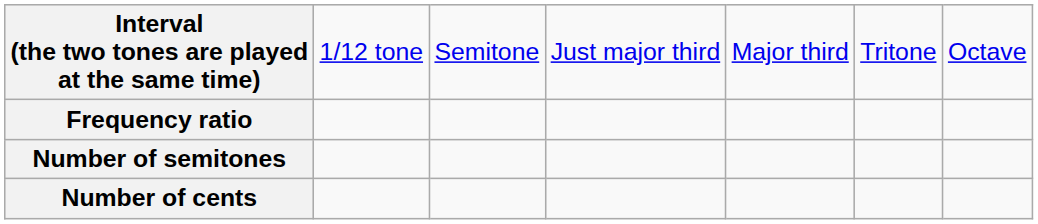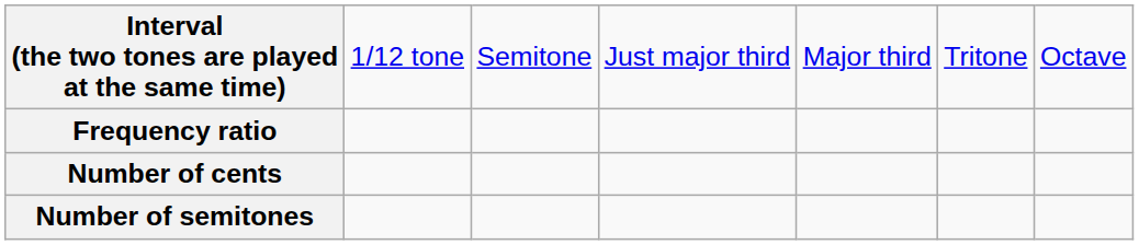 <table class="wikitable" style="text-align:center;">
 <tr>
 <th>Interval<br> <span>(the two tones are played<br> at the same time)</span></th>
 <td><a href='#'>1/12 tone</a><br> </td>
 <td><a href='#'>Semitone</a><br> </td>
 <td><a href='#'>Just major third</a><br> </td>
 <td><a href='#'>Major third</a><br> </td>
 <td><a href='#'>Tritone</a><br> </td>
 <td><a href='#'>Octave</a><br> </td>
 </tr>
 <tr>
 <th><strong>Frequency ratio</strong><br></th>
 <td></td>
 <td></td>
 <td></td>
 <td></td>
 <td></td>
 <td></td>
 </tr>
 <tr>
+<th><strong>Number of cents</strong><br></th>
+<td></td>
+<td></td>
+<td></td>
+<td></td>
+<td></td>
+<td></td>
+</tr>
+<tr>
 <th><strong>Number of semitones</strong><br></th>
 <td></td>
 <td></td>
 <td></td>
 <td></td>
 <td></td>
 <td></td>
 </tr>
-<tr>
-<th><strong>Number of cents</strong><br></th>
-<td></td>
-<td></td>
-<td></td>
-<td></td>
-<td></td>
-<td></td>
-</tr>
 </table>
